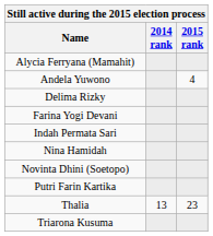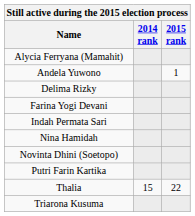 <table class="wikitable sortable" style="font-size:95%; text-align:center;">
 <tr>
 <th colspan=5>Still active during the 2015 election process</th>
 </tr>
 <tr>
 <th>Name</th>
 <th><a href='#'>2014<br>rank</a></th>
 <th><a href='#'>2015<br>rank</a></th>
 </tr>
 <tr>
 <td>Alycia Ferryana (Mamahit)</td>
 <td style="background:#ececec; text-align:center; color:gray;"></td>
 <td style="background:#ececec; text-align:center; color:gray;"></td>
 </tr>
 <tr>
 <td>Andela Yuwono</td>
 <td style="background:#ececec; text-align:center; color:gray;"></td>
-<td>4</td>
+<td>1</td>
 </tr>
 <tr>
 <td>Delima Rizky</td>
 <td style="background:#ececec; text-align:center; color:gray;"></td>
 <td style="background:#ececec; text-align:center; color:gray;"></td>
 </tr>
 <tr>
 <td>Farina Yogi Devani</td>
 <td style="background:#ececec; text-align:center; color:gray;"></td>
 <td style="background:#ececec; text-align:center; color:gray;"></td>
 </tr>
 <tr>
 <td>Indah Permata Sari</td>
 <td style="background:#ececec; text-align:center; color:gray;"></td>
 <td style="background:#ececec; text-align:center; color:gray;"></td>
 </tr>
 <tr>
 <td>Nina Hamidah</td>
 <td style="background:#ececec; text-align:center; color:gray;"></td>
 <td style="background:#ececec; text-align:center; color:gray;"></td>
 </tr>
 <tr>
 <td>Novinta Dhini (Soetopo)</td>
 <td style="background:#ececec; text-align:center; color:gray;"></td>
 <td style="background:#ececec; text-align:center; color:gray;"></td>
 </tr>
 <tr>
 <td>Putri Farin Kartika</td>
 <td style="background:#ececec; text-align:center; color:gray;"></td>
 <td style="background:#ececec; text-align:center; color:gray;"></td>
 </tr>
 <tr>
 <td>Thalia</td>
-<td>13</td>
-<td>23</td>
+<td>15</td>
+<td>22</td>
 </tr>
 <tr>
 <td>Triarona Kusuma</td>
 <td style="background:#ececec; text-align:center; color:gray;"></td>
 <td style="background:#ececec; text-align:center; color:gray;"></td>
 </tr>
 </table>
